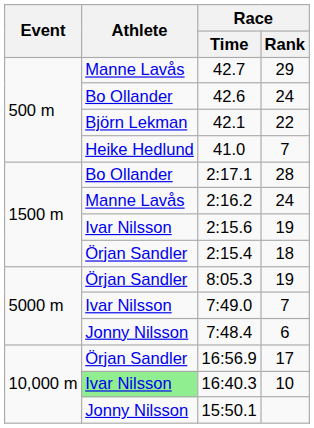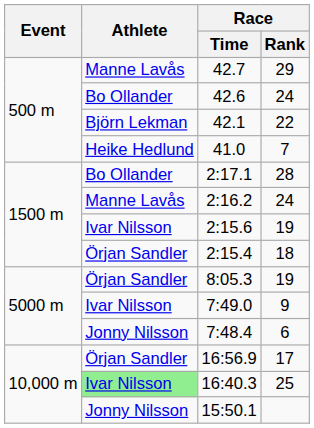 <table class="wikitable" border="1" style="font-size:90%">
 <tr>
 <th rowspan=2>Event</th>
 <th rowspan=2>Athlete</th>
 <th colspan=2>Race</th>
 </tr>
 <tr>
 <th>Time</th>
 <th>Rank</th>
 </tr>
 <tr>
 <td rowspan=4>500 m</td>
 <td><a href='#'>Manne Lavås</a></td>
 <td align=center>42.7</td>
 <td align=center>29</td>
 </tr>
 <tr>
 <td><a href='#'>Bo Ollander</a></td>
 <td align=center>42.6</td>
 <td align=center>24</td>
 </tr>
 <tr>
 <td><a href='#'>Björn Lekman</a></td>
 <td align=center>42.1</td>
 <td align=center>22</td>
 </tr>
 <tr>
 <td><a href='#'>Heike Hedlund</a></td>
 <td align=center>41.0</td>
 <td align=center>7</td>
 </tr>
 <tr>
 <td rowspan=4>1500 m</td>
 <td><a href='#'>Bo Ollander</a></td>
 <td align=center>2:17.1</td>
 <td align=center>28</td>
 </tr>
 <tr>
 <td><a href='#'>Manne Lavås</a></td>
 <td align=center>2:16.2</td>
 <td align=center>24</td>
 </tr>
 <tr>
 <td><a href='#'>Ivar Nilsson</a></td>
 <td align=center>2:15.6</td>
 <td align=center>19</td>
 </tr>
 <tr>
 <td><a href='#'>Örjan Sandler</a></td>
 <td align=center>2:15.4</td>
 <td align=center>18</td>
 </tr>
 <tr>
 <td rowspan=3>5000 m</td>
 <td><a href='#'>Örjan Sandler</a></td>
 <td align=center>8:05.3</td>
 <td align=center>19</td>
 </tr>
 <tr>
 <td><a href='#'>Ivar Nilsson</a></td>
 <td align=center>7:49.0</td>
-<td align=center>7</td>
+<td align=center>9</td>
 </tr>
 <tr>
 <td><a href='#'>Jonny Nilsson</a></td>
 <td align=center>7:48.4</td>
 <td align=center>6</td>
 </tr>
 <tr>
 <td rowspan=3>10,000 m</td>
 <td><a href='#'>Örjan Sandler</a></td>
 <td align=center>16:56.9</td>
 <td align=center>17</td>
 </tr>
 <tr>
 <td style="background: lightgreen;"><a href='#'>Ivar Nilsson</a></td>
 <td align=center>16:40.3</td>
-<td align=center>10</td>
+<td align=center>25</td>
 </tr>
 <tr>
 <td><a href='#'>Jonny Nilsson</a></td>
 <td align=center>15:50.1</td>
 <td align=center></td>
 </tr>
 </table>
